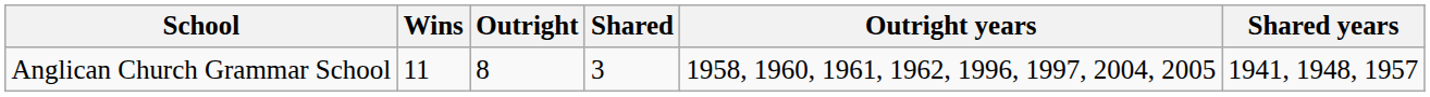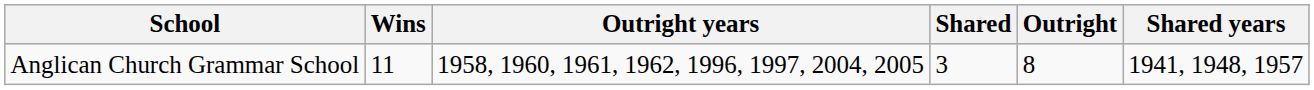 <table class="wikitable sortable">
 <tr>
 <th>School</th>
 <th>Wins</th>
+<th>Outright years</th>
+<th>Shared</th>
 <th>Outright</th>
-<th>Shared</th>
-<th>Outright years</th>
 <th>Shared years</th>
 </tr>
 <tr>
 <td>Anglican Church Grammar School</td>
 <td>11</td>
+<td>1958, 1960, 1961, 1962, 1996, 1997, 2004, 2005</td>
+<td>3</td>
 <td>8</td>
-<td>3</td>
-<td>1958, 1960, 1961, 1962, 1996, 1997, 2004, 2005</td>
 <td>1941, 1948, 1957</td>
 </tr>
 </table>
